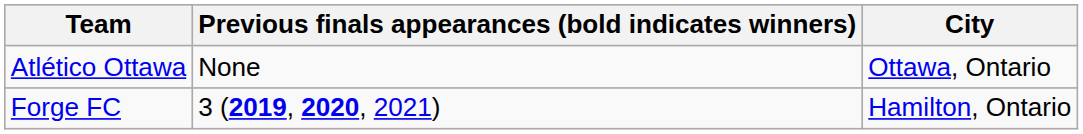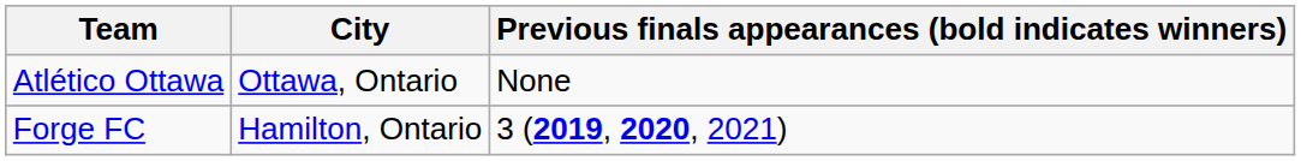 <table class="wikitable">
 <tr>
 <th>Team</th>
+<th>City</th>
 <th>Previous finals appearances (bold indicates winners)</th>
-<th>City</th>
 </tr>
 <tr>
 <td><a href='#'>Atlético Ottawa</a></td>
+<td><a href='#'>Ottawa</a>, Ontario</td>
 <td>None</td>
-<td><a href='#'>Ottawa</a>, Ontario</td>
 </tr>
 <tr>
 <td><a href='#'>Forge FC</a></td>
+<td><a href='#'>Hamilton</a>, Ontario</td>
 <td>3 (<strong><a href='#'>2019</a></strong>, <strong><a href='#'>2020</a></strong>, <a href='#'>2021</a>)</td>
-<td><a href='#'>Hamilton</a>, Ontario</td>
 </tr>
 </table>
